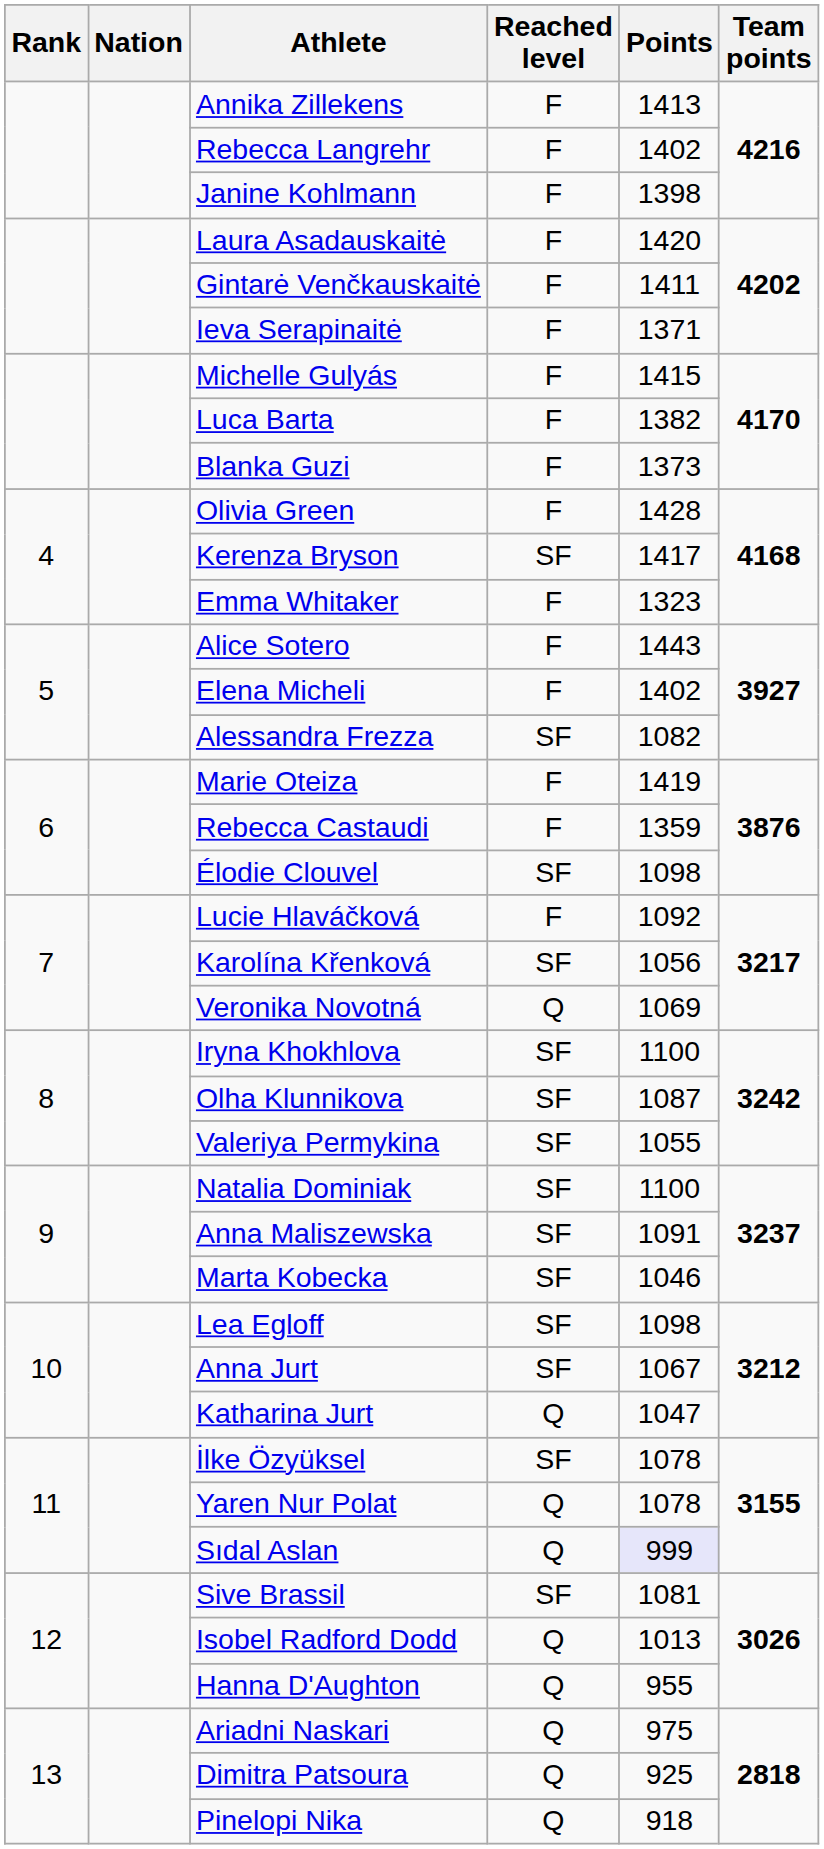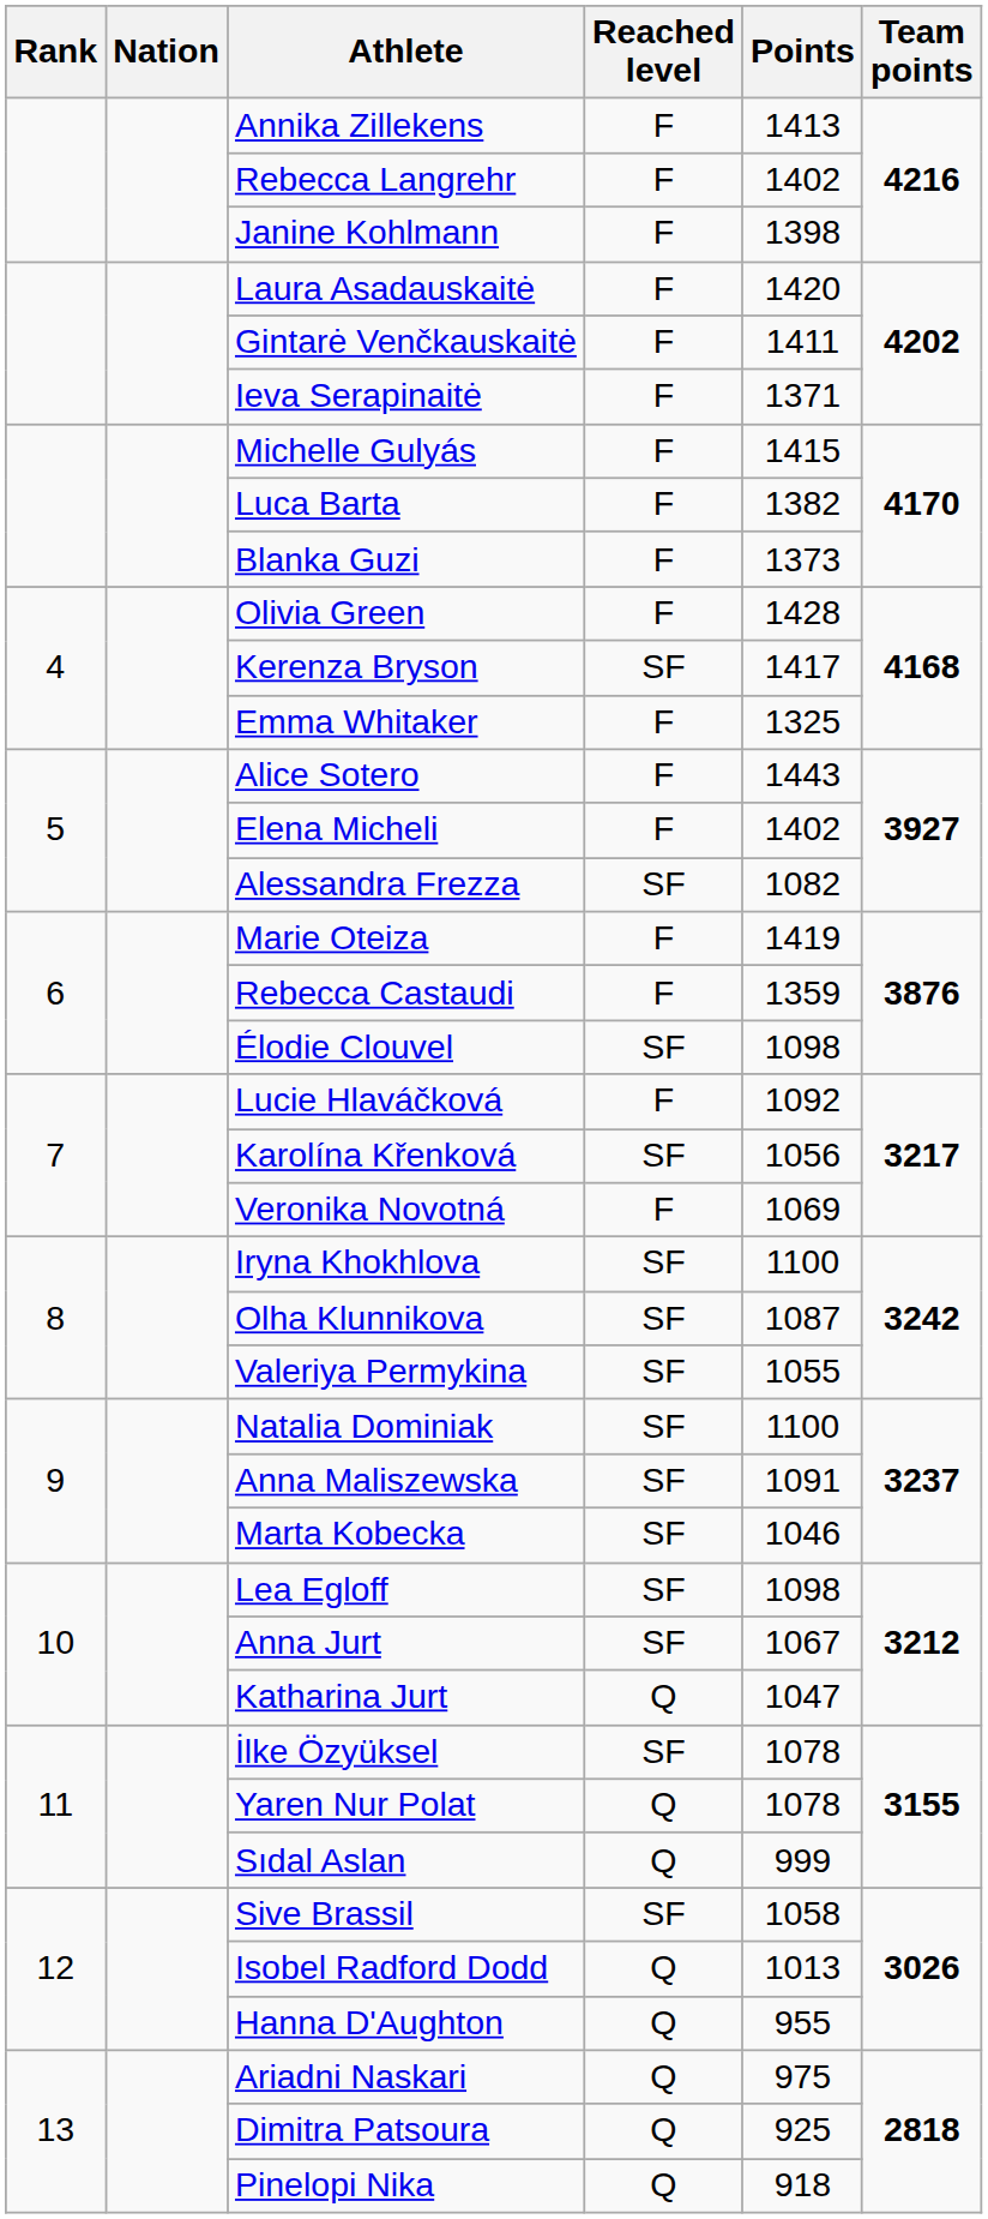 <table style="text-align:center" class="wikitable sortable">
 <tr>
 <th>Rank</th>
 <th>Nation</th>
 <th>Athlete</th>
 <th>Reached<br>level</th>
 <th>Points</th>
 <th>Team<br>points</th>
 </tr>
 <tr>
 <td rowspan=3></td>
 <td rowspan=3 align=left></td>
 <td align=left><a href='#'>Annika Zillekens</a></td>
 <td>F</td>
 <td>1413</td>
 <td rowspan=3><strong>4216</strong></td>
 </tr>
 <tr>
 <td align=left><a href='#'>Rebecca Langrehr</a></td>
 <td>F</td>
 <td>1402</td>
 </tr>
 <tr>
 <td align=left><a href='#'>Janine Kohlmann</a></td>
 <td>F</td>
 <td>1398</td>
 </tr>
 <tr>
 <td rowspan=3></td>
 <td rowspan=3 align=left></td>
 <td align=left><a href='#'>Laura Asadauskaitė</a></td>
 <td>F</td>
 <td>1420</td>
 <td rowspan=3><strong>4202</strong></td>
 </tr>
 <tr>
 <td align=left><a href='#'>Gintarė Venčkauskaitė</a></td>
 <td>F</td>
 <td>1411</td>
 </tr>
 <tr>
 <td align=left><a href='#'>Ieva Serapinaitė</a></td>
 <td>F</td>
 <td>1371</td>
 </tr>
 <tr>
 <td rowspan=3></td>
 <td rowspan=3 align=left></td>
 <td align=left><a href='#'>Michelle Gulyás</a></td>
 <td>F</td>
 <td>1415</td>
 <td rowspan=3><strong>4170</strong></td>
 </tr>
 <tr>
 <td align=left><a href='#'>Luca Barta</a></td>
 <td>F</td>
 <td>1382</td>
 </tr>
 <tr>
 <td align=left><a href='#'>Blanka Guzi</a></td>
 <td>F</td>
 <td>1373</td>
 </tr>
 <tr>
 <td rowspan=3>4</td>
 <td rowspan=3 align=left></td>
 <td align=left><a href='#'>Olivia Green</a></td>
 <td>F</td>
 <td>1428</td>
 <td rowspan=3><strong>4168</strong></td>
 </tr>
 <tr>
 <td align=left><a href='#'>Kerenza Bryson</a></td>
 <td>SF</td>
 <td>1417</td>
 </tr>
 <tr>
 <td align=left><a href='#'>Emma Whitaker</a></td>
 <td>F</td>
-<td>1323</td>
+<td>1325</td>
 </tr>
 <tr>
 <td rowspan=3>5</td>
 <td rowspan=3 align=left></td>
 <td align=left><a href='#'>Alice Sotero</a></td>
 <td>F</td>
 <td>1443</td>
 <td rowspan=3><strong>3927</strong></td>
 </tr>
 <tr>
 <td align=left><a href='#'>Elena Micheli</a></td>
 <td>F</td>
 <td>1402</td>
 </tr>
 <tr>
 <td align=left><a href='#'>Alessandra Frezza</a></td>
 <td>SF</td>
 <td>1082</td>
 </tr>
 <tr>
 <td rowspan=3>6</td>
 <td rowspan=3 align=left></td>
 <td align=left><a href='#'>Marie Oteiza</a></td>
 <td>F</td>
 <td>1419</td>
 <td rowspan=3><strong>3876</strong></td>
 </tr>
 <tr>
 <td align=left><a href='#'>Rebecca Castaudi</a></td>
 <td>F</td>
 <td>1359</td>
 </tr>
 <tr>
 <td align=left><a href='#'>Élodie Clouvel</a></td>
 <td>SF</td>
 <td>1098</td>
 </tr>
 <tr>
 <td rowspan=3>7</td>
 <td rowspan=3 align=left></td>
 <td align=left><a href='#'>Lucie Hlaváčková</a></td>
 <td>F</td>
 <td>1092</td>
 <td rowspan=3><strong>3217</strong></td>
 </tr>
 <tr>
 <td align=left><a href='#'>Karolína Křenková</a></td>
 <td>SF</td>
 <td>1056</td>
 </tr>
 <tr>
 <td align=left><a href='#'>Veronika Novotná</a></td>
-<td>Q</td>
+<td>F</td>
 <td>1069</td>
 </tr>
 <tr>
 <td rowspan=3>8</td>
 <td rowspan=3 align=left></td>
 <td align=left><a href='#'>Iryna Khokhlova</a></td>
 <td>SF</td>
 <td>1100</td>
 <td rowspan=3><strong>3242</strong></td>
 </tr>
 <tr>
 <td align=left><a href='#'>Olha Klunnikova</a></td>
 <td>SF</td>
 <td>1087</td>
 </tr>
 <tr>
 <td align=left><a href='#'>Valeriya Permykina</a></td>
 <td>SF</td>
 <td>1055</td>
 </tr>
 <tr>
 <td rowspan=3>9</td>
 <td rowspan=3 align=left></td>
 <td align=left><a href='#'>Natalia Dominiak</a></td>
 <td>SF</td>
 <td>1100</td>
 <td rowspan=3><strong>3237</strong></td>
 </tr>
 <tr>
 <td align=left><a href='#'>Anna Maliszewska</a></td>
 <td>SF</td>
 <td>1091</td>
 </tr>
 <tr>
 <td align=left><a href='#'>Marta Kobecka</a></td>
 <td>SF</td>
 <td>1046</td>
 </tr>
 <tr>
 <td rowspan=3>10</td>
 <td rowspan=3 align=left></td>
 <td align=left><a href='#'>Lea Egloff</a></td>
 <td>SF</td>
 <td>1098</td>
 <td rowspan=3><strong>3212</strong></td>
 </tr>
 <tr>
 <td align=left><a href='#'>Anna Jurt</a></td>
 <td>SF</td>
 <td>1067</td>
 </tr>
 <tr>
 <td align=left><a href='#'>Katharina Jurt</a></td>
 <td>Q</td>
 <td>1047</td>
 </tr>
 <tr>
 <td rowspan=3>11</td>
 <td rowspan=3 align=left></td>
 <td align=left><a href='#'>İlke Özyüksel</a></td>
 <td>SF</td>
 <td>1078</td>
 <td rowspan=3><strong>3155</strong></td>
 </tr>
 <tr>
 <td align=left><a href='#'>Yaren Nur Polat</a></td>
 <td>Q</td>
 <td>1078</td>
 </tr>
 <tr>
 <td align=left><a href='#'>Sıdal Aslan</a></td>
 <td>Q</td>
-<td style="background: lavender;">999</td>
+<td>999</td>
 </tr>
 <tr>
 <td rowspan=3>12</td>
 <td rowspan=3 align=left></td>
 <td align=left><a href='#'>Sive Brassil</a></td>
 <td>SF</td>
-<td>1081</td>
+<td>1058</td>
 <td rowspan=3><strong>3026</strong></td>
 </tr>
 <tr>
 <td align=left><a href='#'>Isobel Radford Dodd</a></td>
 <td>Q</td>
 <td>1013</td>
 </tr>
 <tr>
 <td align=left><a href='#'>Hanna D'Aughton</a></td>
 <td>Q</td>
 <td>955</td>
 </tr>
 <tr>
 <td rowspan=3>13</td>
 <td rowspan=3 align=left></td>
 <td align=left><a href='#'>Ariadni Naskari</a></td>
 <td>Q</td>
 <td>975</td>
 <td rowspan=3><strong>2818</strong></td>
 </tr>
 <tr>
 <td align=left><a href='#'>Dimitra Patsoura</a></td>
 <td>Q</td>
 <td>925</td>
 </tr>
 <tr>
 <td align=left><a href='#'>Pinelopi Nika</a></td>
 <td>Q</td>
 <td>918</td>
 </tr>
 </table>
